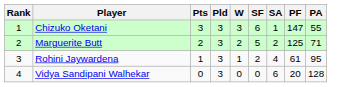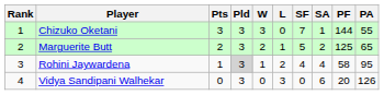 <table class=wikitable style="text-align:center; font-size:90%">
 <tr>
 <th width="20">Rank</th>
 <th width="225">Player</th>
 <th width="20">Pts</th>
 <th width="20">Pld</th>
 <th width="20">W</th>
+<th width="20">L</th>
 <th width="20">SF</th>
 <th width="20">SA</th>
 <th width="20">PF</th>
 <th width="20">PA</th>
 </tr>
 <tr bgcolor="#ccffcc">
 <td>1</td>
 <td style="text-align:left"> <a href='#'>Chizuko Oketani</a></td>
 <td>3</td>
 <td>3</td>
 <td>3</td>
-<td>6</td>
+<td>0</td>
+<td>7</td>
 <td>1</td>
-<td>147</td>
+<td>144</td>
 <td>55</td>
 </tr>
 <tr bgcolor="#ccffcc">
 <td>2</td>
 <td style="text-align:left"> <a href='#'>Marguerite Butt</a></td>
 <td>2</td>
 <td>3</td>
 <td>2</td>
+<td>1</td>
 <td>5</td>
 <td>2</td>
 <td>125</td>
-<td>71</td>
+<td>65</td>
 </tr>
 <tr>
 <td>3</td>
 <td style="text-align:left"> <a href='#'>Rohini Jaywardena</a></td>
 <td>1</td>
-<td>3</td>
+<td style="background: lightgrey;">3</td>
 <td>1</td>
 <td>2</td>
 <td>4</td>
-<td>61</td>
+<td>4</td>
+<td>58</td>
 <td>95</td>
 </tr>
 <tr>
 <td>4</td>
 <td style="text-align:left"> <a href='#'>Vidya Sandipani Walhekar</a></td>
 <td>0</td>
 <td>3</td>
 <td>0</td>
+<td>3</td>
 <td>0</td>
 <td>6</td>
 <td>20</td>
-<td>128</td>
+<td>126</td>
 </tr>
 </table>
